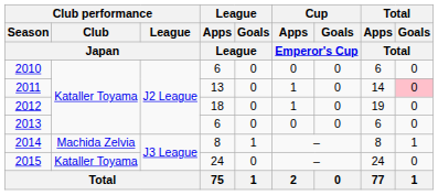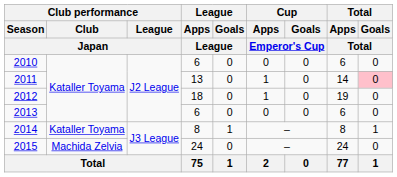 <table class="wikitable" style="text-align:center;">
 <tr>
 <th colspan=3>Club performance</th>
 <th colspan=2>League</th>
 <th colspan=2>Cup</th>
 <th colspan=2>Total</th>
 </tr>
 <tr>
 <th>Season</th>
 <th>Club</th>
 <th>League</th>
 <th>Apps</th>
 <th>Goals</th>
 <th>Apps</th>
 <th>Goals</th>
 <th>Apps</th>
 <th>Goals</th>
 </tr>
 <tr>
 <th colspan=3>Japan</th>
 <th colspan=2>League</th>
 <th colspan=2><a href='#'>Emperor's Cup</a></th>
 <th colspan=2>Total</th>
 </tr>
 <tr>
 <td><a href='#'>2010</a></td>
 <td rowspan="4"><a href='#'>Kataller Toyama</a></td>
 <td rowspan="4"><a href='#'>J2 League</a></td>
 <td>6</td>
 <td>0</td>
 <td>0</td>
 <td>0</td>
 <td>6</td>
 <td>0</td>
 </tr>
 <tr>
 <td><a href='#'>2011</a></td>
 <td>13</td>
 <td>0</td>
 <td>1</td>
 <td>0</td>
 <td>14</td>
 <td style="background: pink;">0</td>
 </tr>
 <tr>
 <td><a href='#'>2012</a></td>
 <td>18</td>
 <td>0</td>
 <td>1</td>
 <td>0</td>
 <td>19</td>
 <td>0</td>
 </tr>
 <tr>
 <td><a href='#'>2013</a></td>
 <td>6</td>
 <td>0</td>
 <td>0</td>
 <td>0</td>
 <td>6</td>
 <td>0</td>
 </tr>
 <tr>
 <td><a href='#'>2014</a></td>
-<td><a href='#'>Machida Zelvia</a></td>
+<td><a href='#'>Kataller Toyama</a></td>
 <td rowspan="2"><a href='#'>J3 League</a></td>
 <td>8</td>
 <td>1</td>
 <td colspan="2">–</td>
 <td>8</td>
 <td>1</td>
 </tr>
 <tr>
 <td><a href='#'>2015</a></td>
-<td><a href='#'>Kataller Toyama</a></td>
+<td><a href='#'>Machida Zelvia</a></td>
 <td>24</td>
 <td>0</td>
 <td colspan="2">–</td>
 <td>24</td>
 <td>0</td>
 </tr>
 <tr>
 <th colspan=3>Total</th>
 <th>75</th>
 <th>1</th>
 <th>2</th>
 <th>0</th>
 <th>77</th>
 <th>1</th>
 </tr>
 </table>
